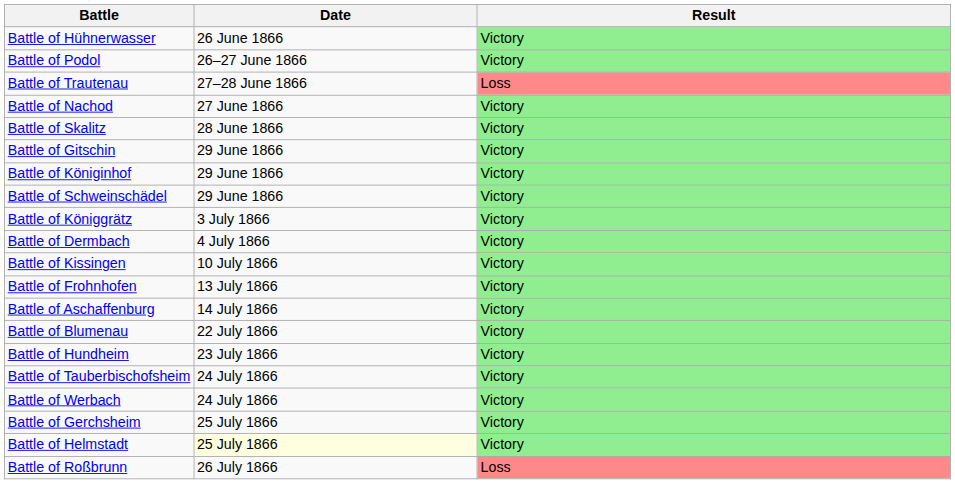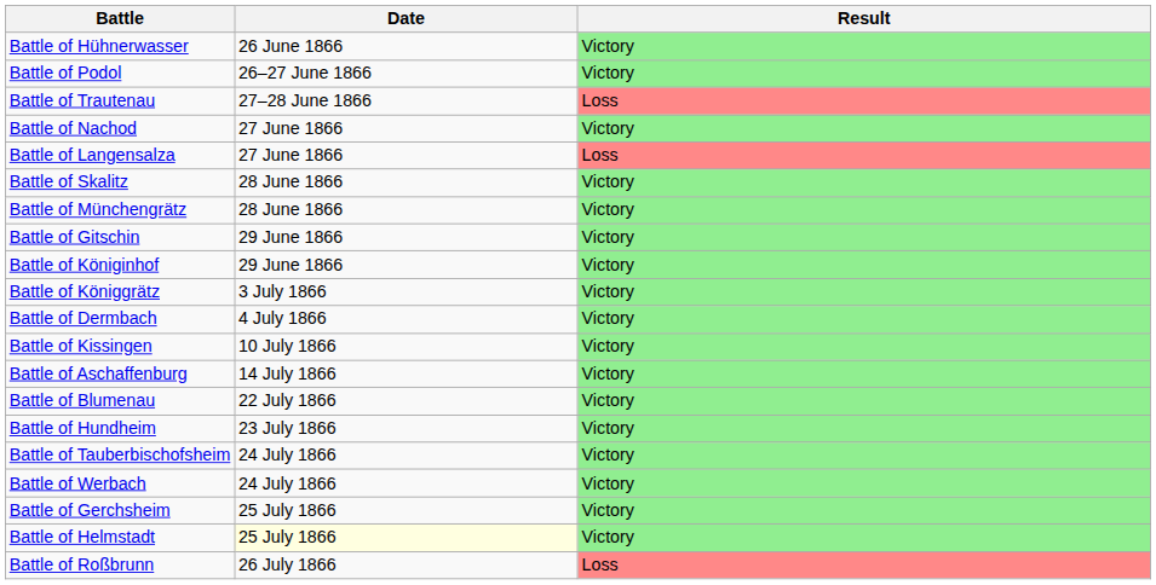 <table class="wikitable">
 <tr>
 <th>Battle</th>
 <th>Date</th>
 <th>Result</th>
 </tr>
 <tr>
 <td width="20%"><a href='#'>Battle of Hühnerwasser</a></td>
 <td width="30%">26 June 1866</td>
 <td width="50%" style="background:lightgreen">Victory</td>
 </tr>
 <tr>
 <td><a href='#'>Battle of Podol</a></td>
 <td>26–27 June 1866</td>
 <td style="background:lightgreen">Victory</td>
 </tr>
 <tr>
 <td><a href='#'>Battle of Trautenau</a></td>
 <td>27–28 June 1866</td>
 <td style="background:#F88">Loss</td>
 </tr>
 <tr>
 <td><a href='#'>Battle of Nachod</a></td>
 <td>27 June 1866</td>
 <td style="background:lightgreen">Victory</td>
 </tr>
 <tr>
+<td><a href='#'>Battle of Langensalza</a></td>
+<td>27 June 1866</td>
+<td style="background:#F88">Loss</td>
+</tr>
+<tr>
 <td><a href='#'>Battle of Skalitz</a></td>
+<td>28 June 1866</td>
+<td style="background:lightgreen">Victory</td>
+</tr>
+<tr>
+<td><a href='#'>Battle of Münchengrätz</a></td>
 <td>28 June 1866</td>
 <td style="background:lightgreen">Victory</td>
 </tr>
 <tr>
 <td><a href='#'>Battle of Gitschin</a></td>
 <td>29 June 1866</td>
 <td style="background:lightgreen">Victory</td>
 </tr>
 <tr>
 <td><a href='#'>Battle of Königinhof</a></td>
-<td>29 June 1866</td>
-<td style="background:lightgreen">Victory</td>
-</tr>
-<tr>
-<td><a href='#'>Battle of Schweinschädel</a></td>
 <td>29 June 1866</td>
 <td style="background:lightgreen">Victory</td>
 </tr>
 <tr>
 <td><a href='#'>Battle of Königgrätz</a></td>
 <td>3 July 1866</td>
 <td style="background:lightgreen">Victory</td>
 </tr>
 <tr>
 <td><a href='#'>Battle of Dermbach</a></td>
 <td>4 July 1866</td>
 <td style="background:lightgreen">Victory</td>
 </tr>
 <tr>
 <td><a href='#'>Battle of Kissingen</a></td>
 <td>10 July 1866</td>
-<td style="background:lightgreen">Victory</td>
-</tr>
-<tr>
-<td><a href='#'>Battle of Frohnhofen</a></td>
-<td>13 July 1866</td>
 <td style="background:lightgreen">Victory</td>
 </tr>
 <tr>
 <td><a href='#'>Battle of Aschaffenburg</a></td>
 <td>14 July 1866</td>
 <td style="background:lightgreen">Victory</td>
 </tr>
 <tr>
 <td><a href='#'>Battle of Blumenau</a></td>
 <td>22 July 1866</td>
 <td style="background:lightgreen">Victory</td>
 </tr>
 <tr>
 <td><a href='#'>Battle of Hundheim</a></td>
 <td>23 July 1866</td>
 <td style="background:lightgreen">Victory</td>
 </tr>
 <tr>
 <td><a href='#'>Battle of Tauberbischofsheim</a></td>
 <td>24 July 1866</td>
 <td style="background:lightgreen">Victory</td>
 </tr>
 <tr>
 <td><a href='#'>Battle of Werbach</a></td>
 <td>24 July 1866</td>
 <td style="background:lightgreen">Victory</td>
 </tr>
 <tr>
 <td><a href='#'>Battle of Gerchsheim</a></td>
 <td>25 July 1866</td>
 <td style="background:lightgreen">Victory</td>
 </tr>
 <tr>
 <td><a href='#'>Battle of Helmstadt</a></td>
 <td style="background: lightyellow;">25 July 1866</td>
 <td style="background:lightgreen">Victory</td>
 </tr>
 <tr>
 <td><a href='#'>Battle of Roßbrunn</a></td>
 <td>26 July 1866</td>
 <td style="background:#F88">Loss</td>
 </tr>
 </table>
